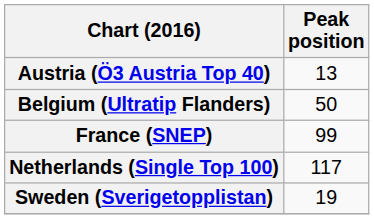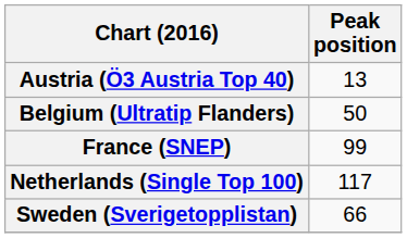 <table class="wikitable plainrowheaders sortable" style="text-align:center;">
 <tr>
 <th scope="col">Chart (2016)</th>
 <th scope="col">Peak<br>position</th>
 </tr>
 <tr>
 <th scope="row">Austria (<a href='#'>Ö3 Austria Top 40</a>)</th>
 <td>13</td>
 </tr>
 <tr>
 <th scope="row">Belgium (<a href='#'>Ultratip</a> Flanders)</th>
 <td>50</td>
 </tr>
 <tr>
 <th scope="row">France (<a href='#'>SNEP</a>)</th>
 <td>99</td>
 </tr>
 <tr>
 <th scope="row">Netherlands (<a href='#'>Single Top 100</a>)</th>
 <td>117</td>
 </tr>
 <tr>
 <th scope="row">Sweden (<a href='#'>Sverigetopplistan</a>)</th>
-<td>19</td>
+<td>66</td>
 </tr>
 <tr>
 </tr>
 </table>
